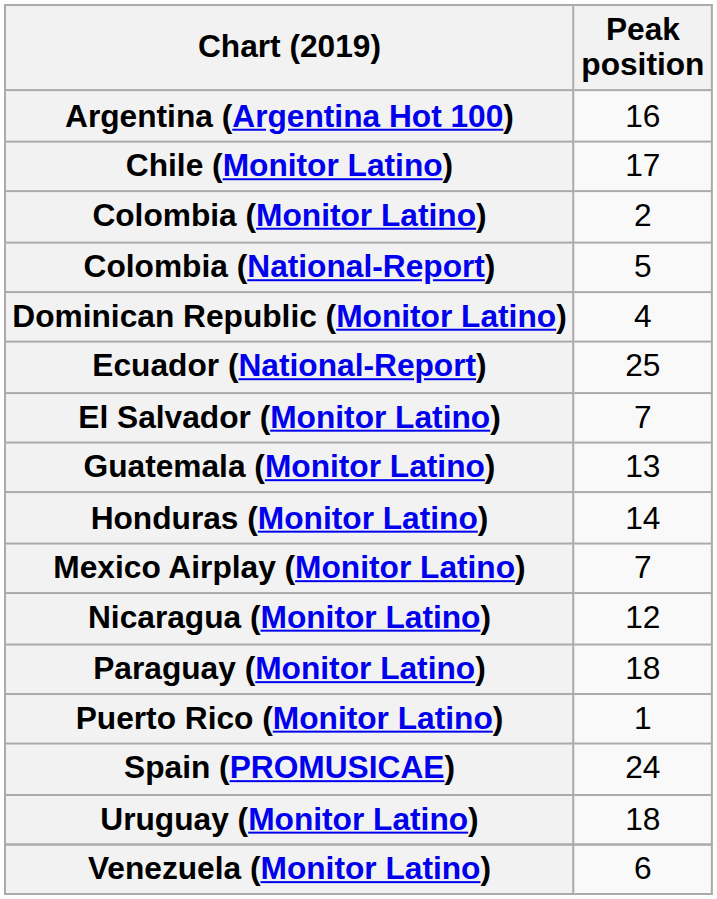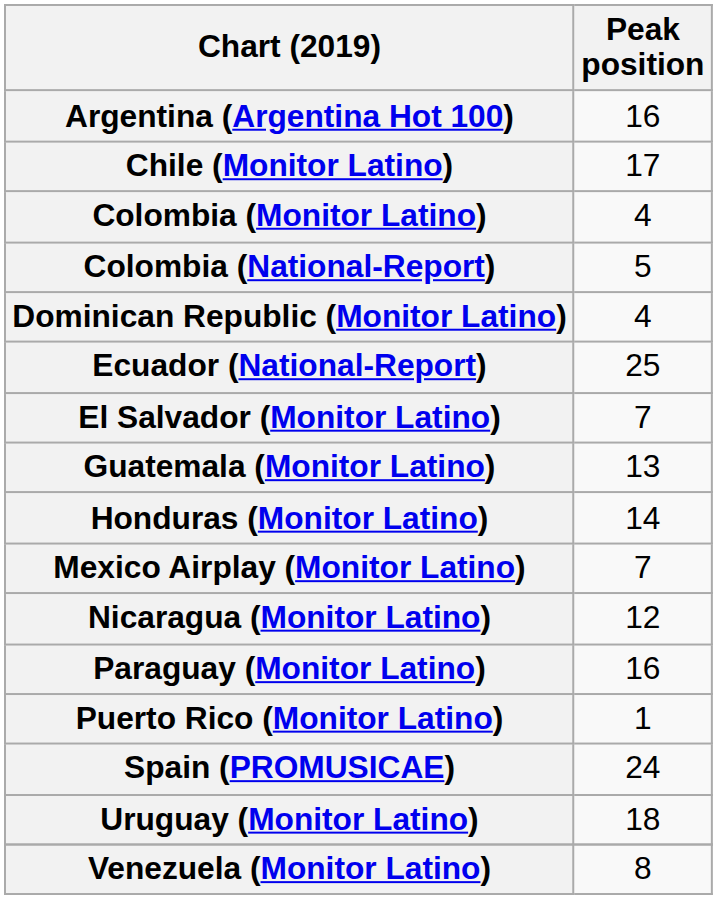 <table class="wikitable sortable plainrowheaders" style="text-align:center">
 <tr>
 <th scope="col">Chart (2019)</th>
 <th scope="col">Peak<br>position</th>
 </tr>
 <tr>
 <th scope="row">Argentina (<a href='#'>Argentina Hot 100</a>)</th>
 <td>16</td>
 </tr>
 <tr>
 <th scope="row">Chile (<a href='#'>Monitor Latino</a>)</th>
 <td>17</td>
 </tr>
 <tr>
 <th scope="row">Colombia (<a href='#'>Monitor Latino</a>)</th>
-<td>2</td>
+<td>4</td>
 </tr>
 <tr>
 <th scope="row">Colombia (<a href='#'>National-Report</a>)</th>
 <td>5</td>
 </tr>
 <tr>
 <th scope="row">Dominican Republic (<a href='#'>Monitor Latino</a>)</th>
 <td>4</td>
 </tr>
 <tr>
 <th scope="row">Ecuador (<a href='#'>National-Report</a>)</th>
 <td>25</td>
 </tr>
 <tr>
 <th scope="row">El Salvador (<a href='#'>Monitor Latino</a>)</th>
 <td>7</td>
 </tr>
 <tr>
 <th scope="row">Guatemala (<a href='#'>Monitor Latino</a>)</th>
 <td>13</td>
 </tr>
 <tr>
 <th scope="row">Honduras (<a href='#'>Monitor Latino</a>)</th>
 <td>14</td>
 </tr>
 <tr>
 <th scope="row">Mexico Airplay (<a href='#'>Monitor Latino</a>)</th>
 <td>7</td>
 </tr>
 <tr>
 <th scope="row">Nicaragua (<a href='#'>Monitor Latino</a>)</th>
 <td>12</td>
 </tr>
 <tr>
 <th scope="row">Paraguay (<a href='#'>Monitor Latino</a>)</th>
-<td>18</td>
+<td>16</td>
 </tr>
 <tr>
 <th scope="row">Puerto Rico (<a href='#'>Monitor Latino</a>)</th>
 <td>1</td>
 </tr>
 <tr>
 <th scope="row">Spain (<a href='#'>PROMUSICAE</a>)</th>
 <td>24</td>
 </tr>
 <tr>
 <th scope="row">Uruguay (<a href='#'>Monitor Latino</a>)</th>
 <td>18</td>
 </tr>
 <tr>
 </tr>
 <tr>
 </tr>
 <tr>
 </tr>
 <tr>
 </tr>
 <tr>
 </tr>
 <tr>
 <th scope="row">Venezuela (<a href='#'>Monitor Latino</a>)</th>
-<td>6</td>
+<td>8</td>
 </tr>
 </table>
